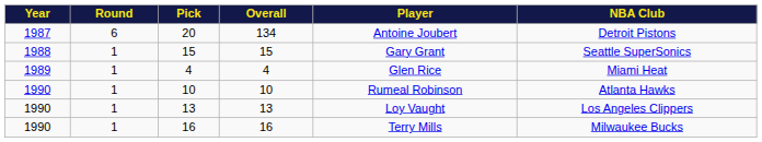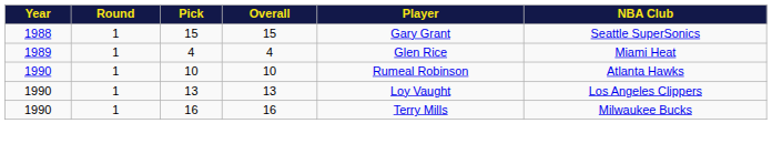 <table class="wikitable" width="80%">
 <tr align="center"  style="background:#121849;color:#F8E616;">
 <td><strong>Year</strong></td>
 <td><strong>Round</strong></td>
 <td><strong>Pick</strong></td>
 <td><strong>Overall</strong></td>
 <td><strong>Player</strong></td>
 <td><strong>NBA Club</strong></td>
-</tr>
-<tr align="center" bgcolor="">
-<td><a href='#'>1987</a></td>
-<td>6</td>
-<td>20</td>
-<td>134</td>
-<td><a href='#'>Antoine Joubert</a></td>
-<td><a href='#'>Detroit Pistons</a></td>
 </tr>
 <tr align="center" bgcolor="">
 <td><a href='#'>1988</a></td>
 <td>1</td>
 <td>15</td>
 <td>15</td>
 <td><a href='#'>Gary Grant</a></td>
 <td><a href='#'>Seattle SuperSonics</a></td>
 </tr>
 <tr align="center" bgcolor="">
 <td><a href='#'>1989</a></td>
 <td>1</td>
 <td>4</td>
 <td>4</td>
 <td><a href='#'>Glen Rice</a></td>
 <td><a href='#'>Miami Heat</a></td>
 </tr>
 <tr align="center" bgcolor="">
 <td><a href='#'>1990</a></td>
 <td>1</td>
 <td>10</td>
 <td>10</td>
 <td><a href='#'>Rumeal Robinson</a></td>
 <td><a href='#'>Atlanta Hawks</a></td>
 </tr>
 <tr align="center" bgcolor="">
 <td>1990</td>
 <td>1</td>
 <td>13</td>
 <td>13</td>
 <td><a href='#'>Loy Vaught</a></td>
 <td><a href='#'>Los Angeles Clippers</a></td>
 </tr>
 <tr align="center" bgcolor="">
 <td>1990</td>
 <td>1</td>
 <td>16</td>
 <td>16</td>
 <td><a href='#'>Terry Mills</a></td>
 <td><a href='#'>Milwaukee Bucks</a></td>
 </tr>
 </table>
